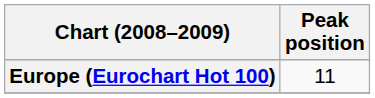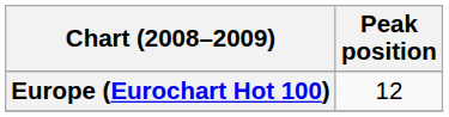 <table class="wikitable sortable plainrowheaders" style="text-align:center">
 <tr>
 <th>Chart (2008–2009)</th>
 <th>Peak<br>position</th>
 </tr>
 <tr>
 </tr>
 <tr>
 </tr>
 <tr>
 </tr>
 <tr>
 <th scope="row">Europe (<a href='#'>Eurochart Hot 100</a>)</th>
-<td>11</td>
+<td>12</td>
 </tr>
 <tr>
 </tr>
 <tr>
 </tr>
 <tr>
 </tr>
 <tr>
 </tr>
 <tr>
 </tr>
 </table>
